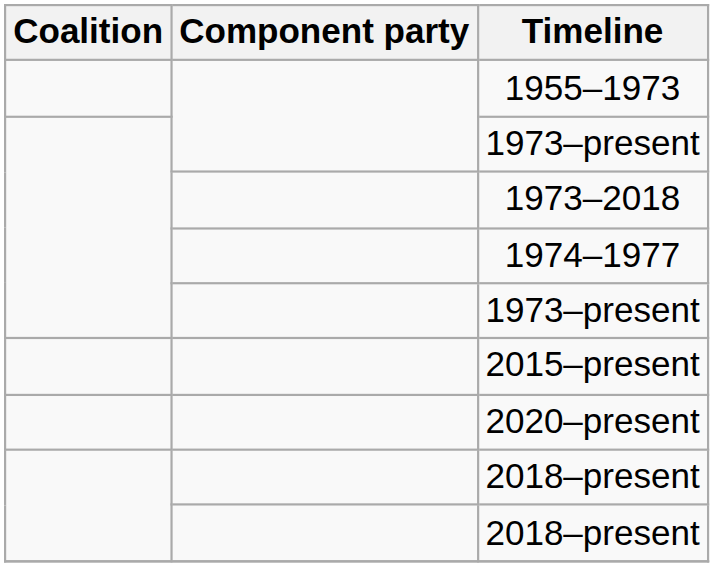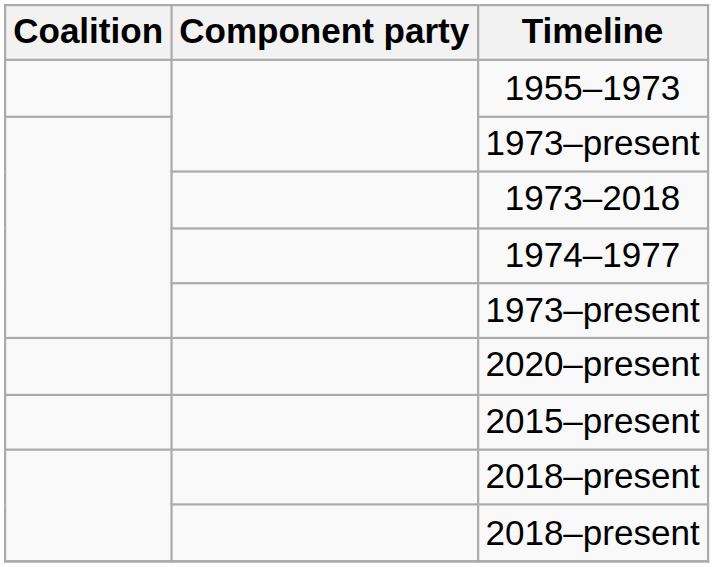 <table class="wikitable">
 <tr>
 <th>Coalition</th>
 <th>Component party</th>
 <th>Timeline</th>
 </tr>
 <tr>
 <td></td>
 <td rowspan=2></td>
 <td align=center>1955–1973</td>
 </tr>
 <tr>
 <td rowspan=4></td>
 <td align=center>1973–present</td>
 </tr>
 <tr>
 <td></td>
 <td align=center>1973–2018</td>
 </tr>
 <tr>
 <td></td>
 <td align=center>1974–1977</td>
 </tr>
 <tr>
 <td></td>
 <td align=center>1973–present</td>
 </tr>
 <tr>
 <td></td>
 <td></td>
-<td align=center>2015–present</td>
+<td align=center>2020–present</td>
 </tr>
 <tr>
 <td></td>
 <td></td>
-<td align=center>2020–present</td>
+<td align=center>2015–present</td>
 </tr>
 <tr>
 <td rowspan=2></td>
 <td></td>
 <td align=center>2018–present</td>
 </tr>
 <tr>
 <td></td>
 <td align=center>2018–present</td>
 </tr>
 <tr>
 </tr>
 </table>
